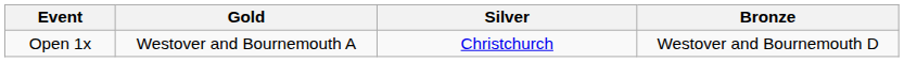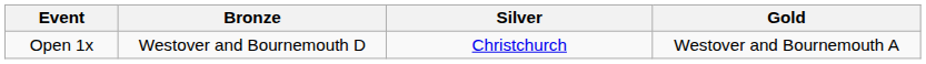 <table class="wikitable" style="text-align:center">
 <tr>
 <th width=120>Event</th>
+<th width=300>Bronze</th>
+<th width=300>Silver</th>
 <th width=300>Gold</th>
-<th width=300>Silver</th>
-<th width=300>Bronze</th>
 </tr>
 <tr>
 <td>Open 1x</td>
+<td>Westover and Bournemouth D</td>
+<td><a href='#'>Christchurch</a></td>
 <td>Westover and Bournemouth A</td>
-<td><a href='#'>Christchurch</a></td>
-<td>Westover and Bournemouth D</td>
 </tr>
 </table>
